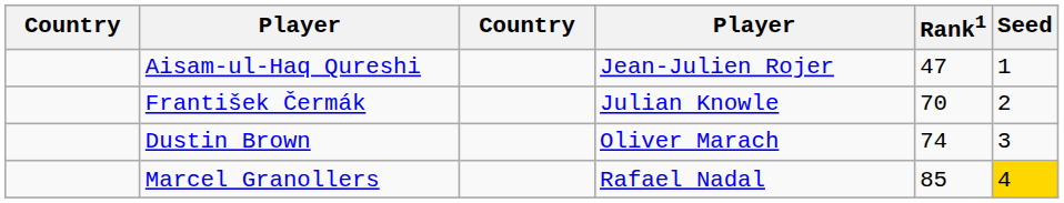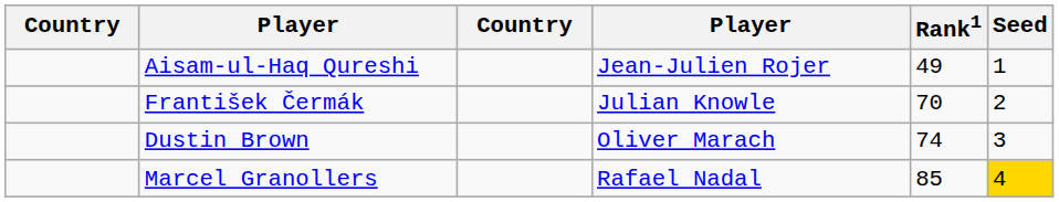 <table class="sortable wikitable">
 <tr>
 <th width="70">Country</th>
 <th width="175">Player</th>
 <th width="70">Country</th>
 <th width="175">Player</th>
 <th>Rank<sup>1</sup></th>
 <th>Seed</th>
 </tr>
 <tr>
 <td></td>
 <td><a href='#'>Aisam-ul-Haq Qureshi</a></td>
 <td></td>
 <td><a href='#'>Jean-Julien Rojer</a></td>
-<td>47</td>
+<td>49</td>
 <td>1</td>
 </tr>
 <tr>
 <td></td>
 <td><a href='#'>František Čermák</a></td>
 <td></td>
 <td><a href='#'>Julian Knowle</a></td>
 <td>70</td>
 <td>2</td>
 </tr>
 <tr>
 <td></td>
 <td><a href='#'>Dustin Brown</a></td>
 <td></td>
 <td><a href='#'>Oliver Marach</a></td>
 <td>74</td>
 <td>3</td>
 </tr>
 <tr>
 <td></td>
 <td><a href='#'>Marcel Granollers</a></td>
 <td></td>
 <td><a href='#'>Rafael Nadal</a></td>
 <td>85</td>
 <td style="background: gold;">4</td>
 </tr>
 </table>
